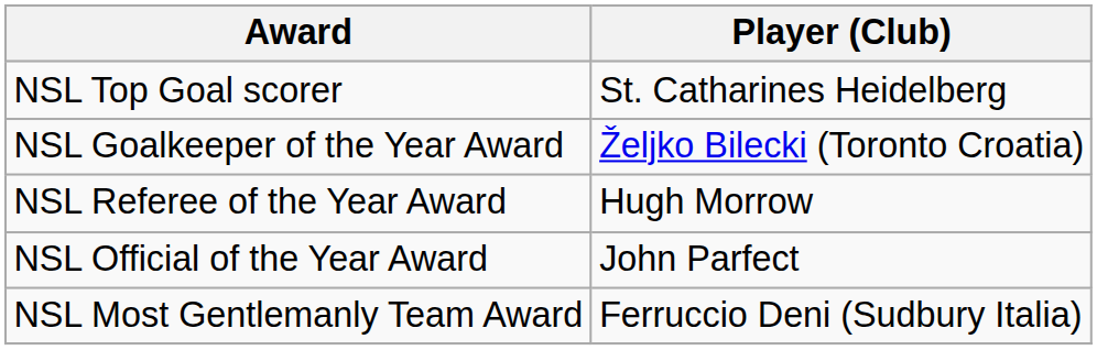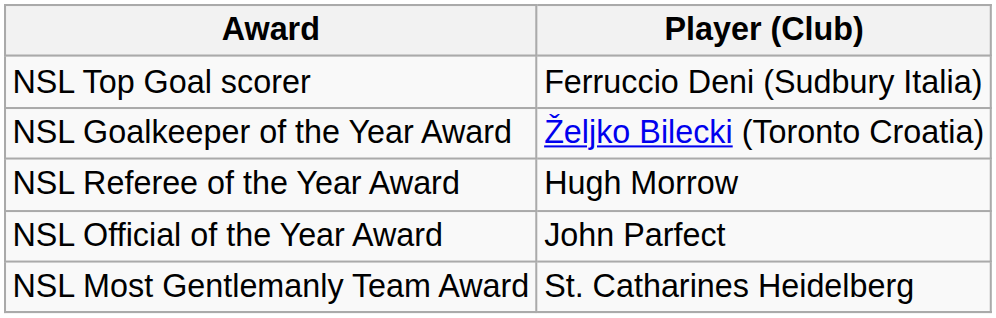 <table class="wikitable">
 <tr style="background:#cccccc;">
 <th>Award</th>
 <th>Player (Club)</th>
 </tr>
 <tr>
 <td>NSL Top Goal scorer</td>
-<td>St. Catharines Heidelberg</td>
+<td>Ferruccio Deni (Sudbury Italia)</td>
 </tr>
 <tr>
 <td>NSL Goalkeeper of the Year Award</td>
 <td><a href='#'>Željko Bilecki</a>  (Toronto Croatia)</td>
 </tr>
 <tr>
 <td>NSL Referee of the Year Award</td>
 <td>Hugh Morrow</td>
 </tr>
 <tr>
 <td>NSL Official of the Year Award</td>
 <td>John Parfect</td>
 </tr>
 <tr>
 <td>NSL Most Gentlemanly Team Award</td>
-<td>Ferruccio Deni (Sudbury Italia)</td>
+<td>St. Catharines Heidelberg</td>
 </tr>
 <tr>
 </tr>
 </table>
